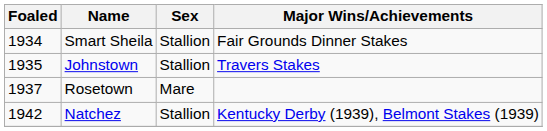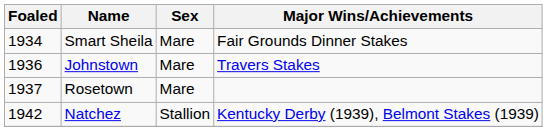 <table class="wikitable">
 <tr>
 <th>Foaled</th>
 <th>Name</th>
 <th>Sex</th>
 <th>Major Wins/Achievements</th>
 </tr>
 <tr>
 <td>1934</td>
 <td>Smart Sheila</td>
-<td>Stallion</td>
+<td>Mare</td>
 <td>Fair Grounds Dinner Stakes</td>
 </tr>
 <tr>
-<td>1935</td>
+<td>1936</td>
 <td><a href='#'>Johnstown</a></td>
-<td>Stallion</td>
+<td>Mare</td>
 <td><a href='#'>Travers Stakes</a></td>
 </tr>
 <tr>
 <td>1937</td>
 <td>Rosetown</td>
 <td>Mare</td>
 <td></td>
 </tr>
 <tr>
 <td>1942</td>
 <td><a href='#'>Natchez</a></td>
 <td>Stallion</td>
 <td><a href='#'>Kentucky Derby</a> (1939), <a href='#'>Belmont Stakes</a> (1939)</td>
 </tr>
 <tr>
 </tr>
 </table>
